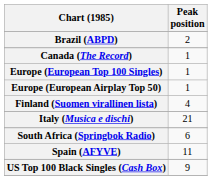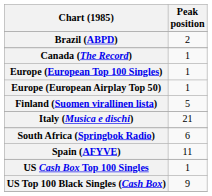 <table class="wikitable sortable plainrowheaders" style="text-align:center">
 <tr>
 <th scope="col">Chart (1985)</th>
 <th scope="col">Peak<br>position</th>
 </tr>
 <tr>
 </tr>
 <tr>
 </tr>
 <tr>
 </tr>
 <tr>
 <th scope="row">Brazil (<a href='#'>ABPD</a>)</th>
 <td align="center">2</td>
 </tr>
 <tr>
 </tr>
 <tr>
 </tr>
 <tr>
 <th scope="row">Canada (<em><a href='#'>The Record</a></em>)</th>
 <td>1</td>
 </tr>
 <tr>
 <th scope="row">Europe (<a href='#'>European Top 100 Singles</a>)</th>
 <td>1</td>
 </tr>
 <tr>
 <th scope="row">Europe (European Airplay Top 50)</th>
 <td>1</td>
 </tr>
 <tr>
 <th scope="row">Finland (<a href='#'>Suomen virallinen lista</a>)</th>
-<td>4</td>
+<td>5</td>
 </tr>
 <tr>
 </tr>
 <tr>
 </tr>
 <tr>
 <th scope="row">Italy (<em><a href='#'>Musica e dischi</a></em>)</th>
 <td>21</td>
 </tr>
 <tr>
 </tr>
 <tr>
 </tr>
 <tr>
 </tr>
 <tr>
 <th scope="row">South Africa (<a href='#'>Springbok Radio</a>)</th>
 <td>6</td>
 </tr>
 <tr>
 <th scope="row">Spain (<a href='#'>AFYVE</a>)</th>
 <td>11</td>
 </tr>
 <tr>
 </tr>
 <tr>
 </tr>
 <tr>
 </tr>
 <tr>
 </tr>
 <tr>
 </tr>
 <tr>
 </tr>
 <tr>
 </tr>
 <tr>
 </tr>
 <tr>
 </tr>
 <tr>
+<th scope="row">US <a href='#'><em>Cash Box</em> Top 100 Singles</a></th>
+<td>1</td>
+</tr>
+<tr>
 <th scope="row">US Top 100 Black Singles (<em><a href='#'>Cash Box</a></em>)</th>
 <td>9</td>
 </tr>
 <tr>
 </tr>
 </table>
